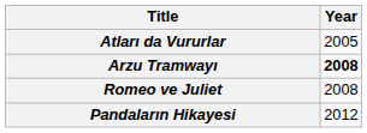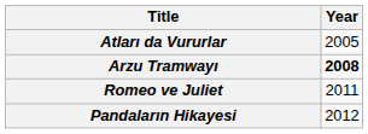 <table class="wikitable sortable plainrowheaders" style="text-align: center;">
 <tr>
 <th scope="col" style="width: 20em;">Title</th>
 <th scope="col">Year</th>
 </tr>
 <tr>
 <th scope="row"><em>Atları da Vururlar</em></th>
 <td>2005</td>
 </tr>
 <tr>
 <th scope="row"><em>Arzu Tramwayı</em></th>
 <td><strong>2008</strong></td>
 </tr>
 <tr>
 <th scope="row"><em>Romeo ve Juliet</em></th>
-<td>2008</td>
+<td>2011</td>
 </tr>
 <tr>
 <th scope="row"><em>Pandaların Hikayesi</em></th>
 <td>2012</td>
 </tr>
 </table>
